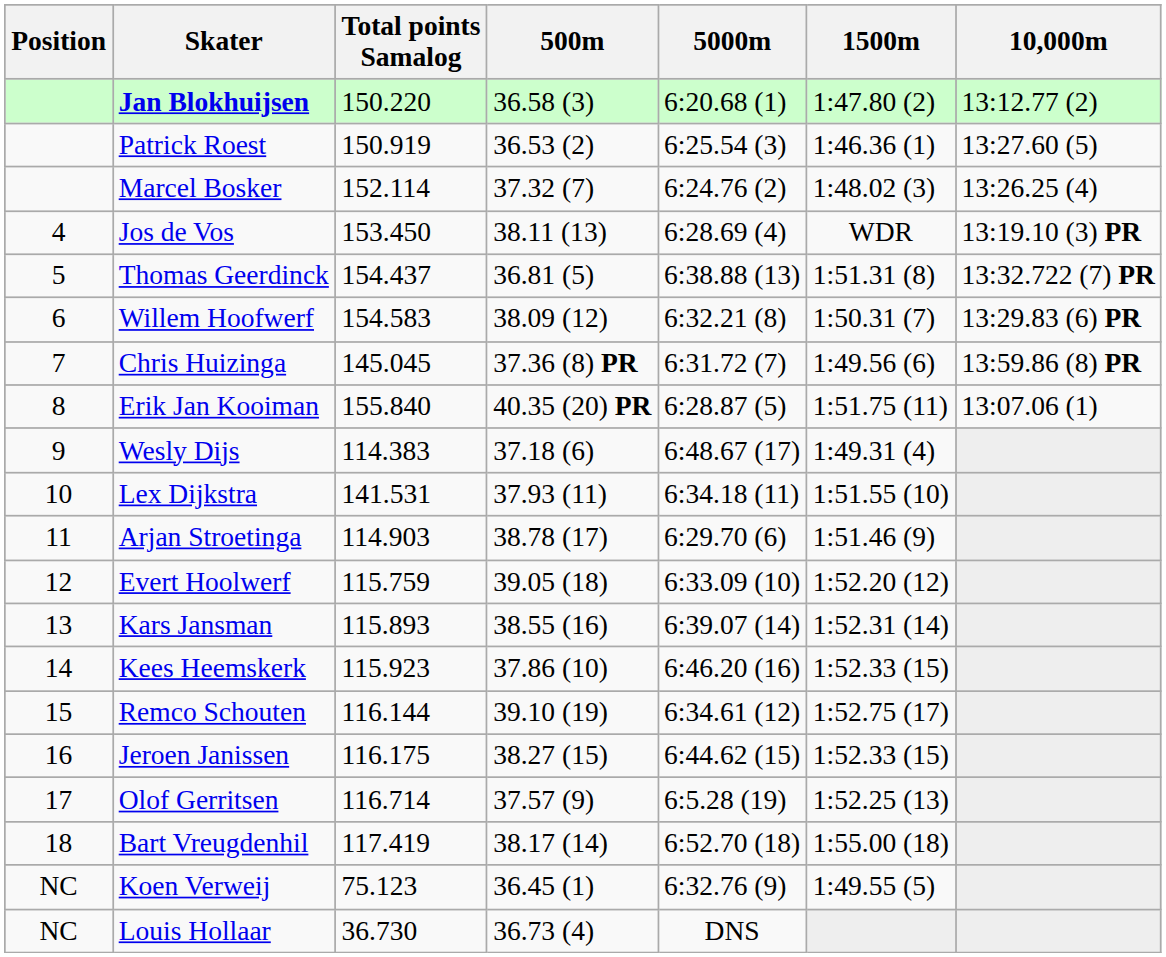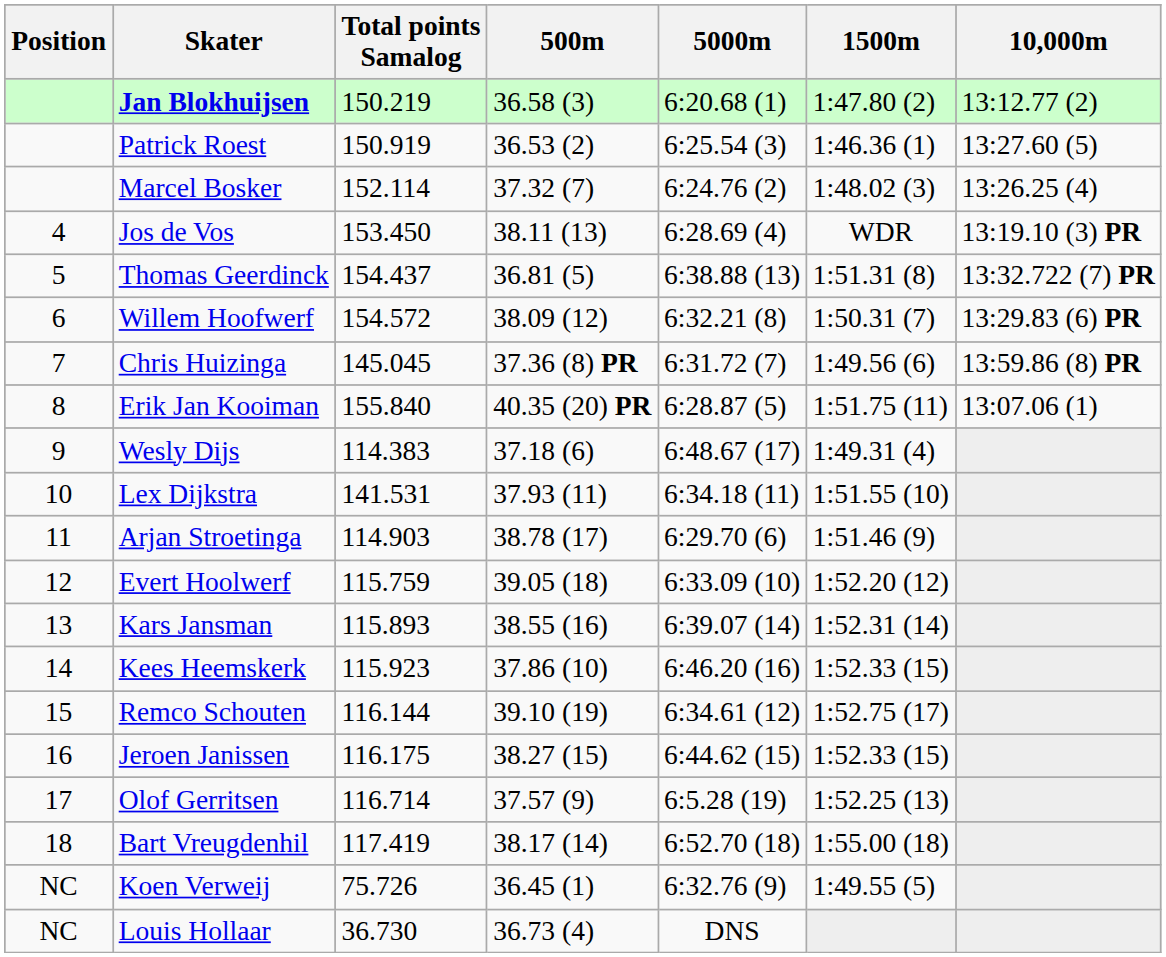 <table class="wikitable">
 <tr>
 <th>Position</th>
 <th>Skater</th>
 <th>Total points <br> Samalog</th>
 <th>500m</th>
 <th>5000m</th>
 <th>1500m</th>
 <th>10,000m</th>
 </tr>
 <tr bgcolor=ccffcc>
 <td style="text-align:center"></td>
 <td><strong><a href='#'>Jan Blokhuijsen</a></strong></td>
-<td>150.220</td>
+<td>150.219</td>
 <td>36.58 (3)</td>
 <td>6:20.68 (1)</td>
 <td>1:47.80 (2)</td>
 <td>13:12.77 (2)</td>
 </tr>
 <tr>
 <td style="text-align:center"></td>
 <td><a href='#'>Patrick Roest</a></td>
 <td>150.919</td>
 <td>36.53 (2)</td>
 <td>6:25.54 (3)</td>
 <td>1:46.36 (1)</td>
 <td>13:27.60 (5)</td>
 </tr>
 <tr>
 <td style="text-align:center"></td>
 <td><a href='#'>Marcel Bosker</a></td>
 <td>152.114</td>
 <td>37.32 (7)</td>
 <td>6:24.76 (2)</td>
 <td>1:48.02 (3)</td>
 <td>13:26.25 (4)</td>
 </tr>
 <tr>
 <td style="text-align:center">4</td>
 <td><a href='#'>Jos de Vos</a></td>
 <td>153.450</td>
 <td>38.11 (13)</td>
 <td>6:28.69 (4)</td>
 <td style="text-align:center">WDR</td>
 <td>13:19.10 (3) <strong>PR</strong></td>
 </tr>
 <tr>
 <td style="text-align:center">5</td>
 <td><a href='#'>Thomas Geerdinck</a></td>
 <td>154.437</td>
 <td>36.81 (5)</td>
 <td>6:38.88 (13)</td>
 <td>1:51.31 (8)</td>
 <td>13:32.722 (7) <strong>PR</strong></td>
 </tr>
 <tr>
 <td style="text-align:center">6</td>
 <td><a href='#'>Willem Hoofwerf</a></td>
-<td>154.583</td>
+<td>154.572</td>
 <td>38.09 (12)</td>
 <td>6:32.21 (8)</td>
 <td>1:50.31 (7)</td>
 <td>13:29.83 (6) <strong>PR</strong></td>
 </tr>
 <tr>
 <td style="text-align:center">7</td>
 <td><a href='#'>Chris Huizinga</a></td>
 <td>145.045</td>
 <td>37.36 (8) <strong>PR</strong></td>
 <td>6:31.72 (7)</td>
 <td>1:49.56 (6)</td>
 <td>13:59.86 (8) <strong>PR</strong></td>
 </tr>
 <tr>
 <td style="text-align:center">8</td>
 <td><a href='#'>Erik Jan Kooiman</a></td>
 <td>155.840</td>
 <td>40.35 (20) <strong>PR</strong></td>
 <td>6:28.87 (5)</td>
 <td>1:51.75 (11)</td>
 <td>13:07.06 (1)</td>
 </tr>
 <tr>
 <td style="text-align:center">9</td>
 <td><a href='#'>Wesly Dijs</a></td>
 <td>114.383</td>
 <td>37.18 (6)</td>
 <td>6:48.67 (17)</td>
 <td>1:49.31 (4)</td>
 <td bgcolor=#EEEEEE></td>
 </tr>
 <tr>
 <td style="text-align:center">10</td>
 <td><a href='#'>Lex Dijkstra</a></td>
 <td>141.531</td>
 <td>37.93 (11)</td>
 <td>6:34.18 (11)</td>
 <td>1:51.55 (10)</td>
 <td bgcolor=#EEEEEE></td>
 </tr>
 <tr>
 <td style="text-align:center">11</td>
 <td><a href='#'>Arjan Stroetinga</a></td>
 <td>114.903</td>
 <td>38.78 (17)</td>
 <td>6:29.70 (6)</td>
 <td>1:51.46 (9)</td>
 <td bgcolor=#EEEEEE></td>
 </tr>
 <tr>
 <td style="text-align:center">12</td>
 <td><a href='#'>Evert Hoolwerf</a></td>
 <td>115.759</td>
 <td>39.05 (18)</td>
 <td>6:33.09 (10)</td>
 <td>1:52.20 (12)</td>
 <td bgcolor=#EEEEEE></td>
 </tr>
 <tr>
 <td style="text-align:center">13</td>
 <td><a href='#'>Kars Jansman</a></td>
 <td>115.893</td>
 <td>38.55 (16)</td>
 <td>6:39.07 (14)</td>
 <td>1:52.31 (14)</td>
 <td bgcolor=#EEEEEE></td>
 </tr>
 <tr>
 <td style="text-align:center">14</td>
 <td><a href='#'>Kees Heemskerk</a></td>
 <td>115.923</td>
 <td>37.86 (10)</td>
 <td>6:46.20 (16)</td>
 <td>1:52.33 (15)</td>
 <td bgcolor=#EEEEEE></td>
 </tr>
 <tr>
 <td style="text-align:center">15</td>
 <td><a href='#'>Remco Schouten</a></td>
 <td>116.144</td>
 <td>39.10 (19)</td>
 <td>6:34.61 (12)</td>
 <td>1:52.75 (17)</td>
 <td bgcolor=#EEEEEE></td>
 </tr>
 <tr>
 <td style="text-align:center">16</td>
 <td><a href='#'>Jeroen Janissen</a></td>
 <td>116.175</td>
 <td>38.27 (15)</td>
 <td>6:44.62 (15)</td>
 <td>1:52.33 (15)</td>
 <td bgcolor=#EEEEEE></td>
 </tr>
 <tr>
 <td style="text-align:center">17</td>
 <td><a href='#'>Olof Gerritsen</a></td>
 <td>116.714</td>
 <td>37.57 (9)</td>
 <td>6:5.28 (19)</td>
 <td>1:52.25 (13)</td>
 <td bgcolor=#EEEEEE></td>
 </tr>
 <tr>
 <td style="text-align:center">18</td>
 <td><a href='#'>Bart Vreugdenhil</a></td>
 <td>117.419</td>
 <td>38.17 (14)</td>
 <td>6:52.70 (18)</td>
 <td>1:55.00 (18)</td>
 <td bgcolor=#EEEEEE></td>
 </tr>
 <tr>
 <td style="text-align:center">NC</td>
 <td><a href='#'>Koen Verweij</a></td>
-<td>75.123</td>
+<td>75.726</td>
 <td>36.45 (1)</td>
 <td>6:32.76 (9)</td>
 <td>1:49.55 (5)</td>
 <td bgcolor=#EEEEEE></td>
 </tr>
 <tr>
 <td style="text-align:center">NC</td>
 <td><a href='#'>Louis Hollaar</a></td>
 <td>36.730</td>
 <td>36.73 (4)</td>
 <td style="text-align:center">DNS</td>
 <td bgcolor=#EEEEEE></td>
 <td bgcolor=#EEEEEE></td>
 </tr>
 </table>
